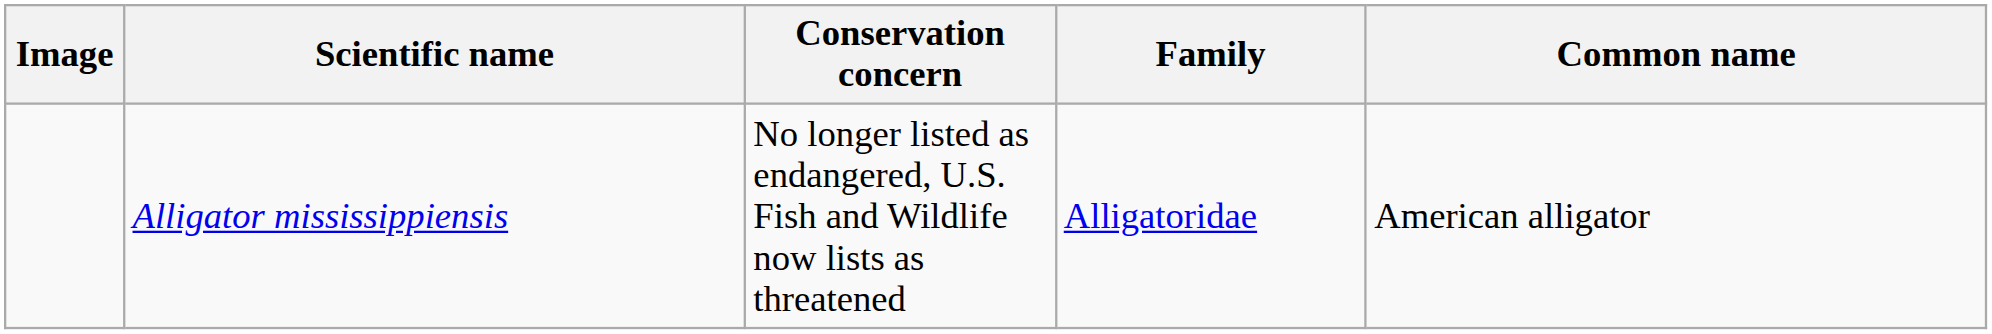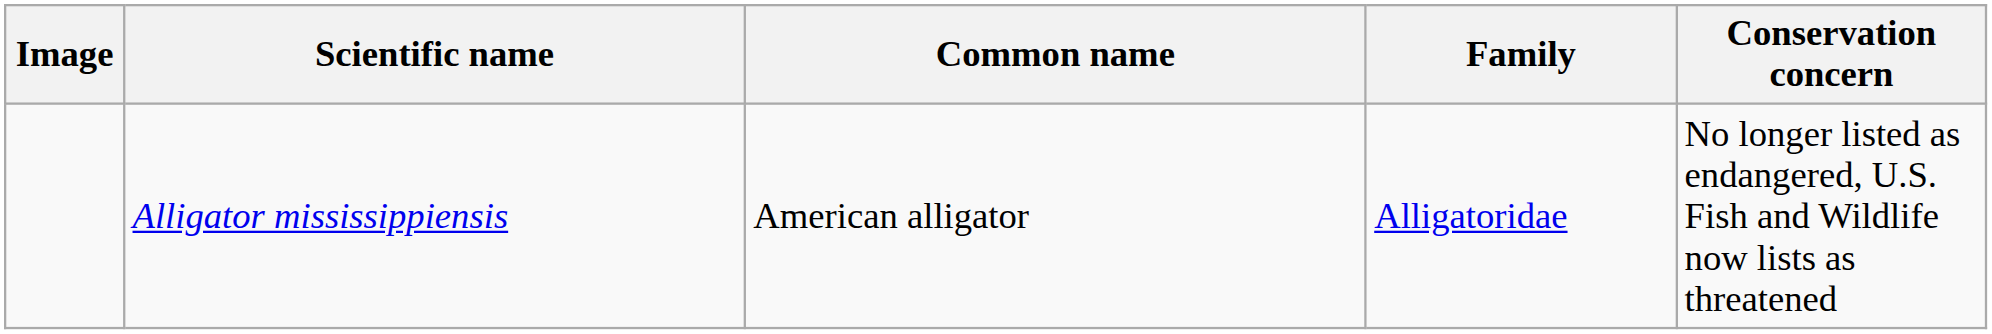 <table class="wikitable sortable" style="width:98%">
 <tr>
 <th width = 5%  class="unsortable">Image</th>
 <th width = 30%>Scientific name</th>
+<th width = 30%>Common name</th>
+<th width = 15%>Family</th>
 <th width = 15%>Conservation<br>concern</th>
-<th width = 15%>Family</th>
-<th width = 30%>Common name</th>
 </tr>
 <tr>
 <td></td>
 <td><em><a href='#'>Alligator mississippiensis</a></em></td>
+<td>American alligator</td>
+<td><a href='#'>Alligatoridae</a></td>
 <td>No longer listed as endangered, U.S. Fish and Wildlife now lists as threatened</td>
-<td><a href='#'>Alligatoridae</a></td>
-<td>American alligator</td>
 </tr>
 </table>
